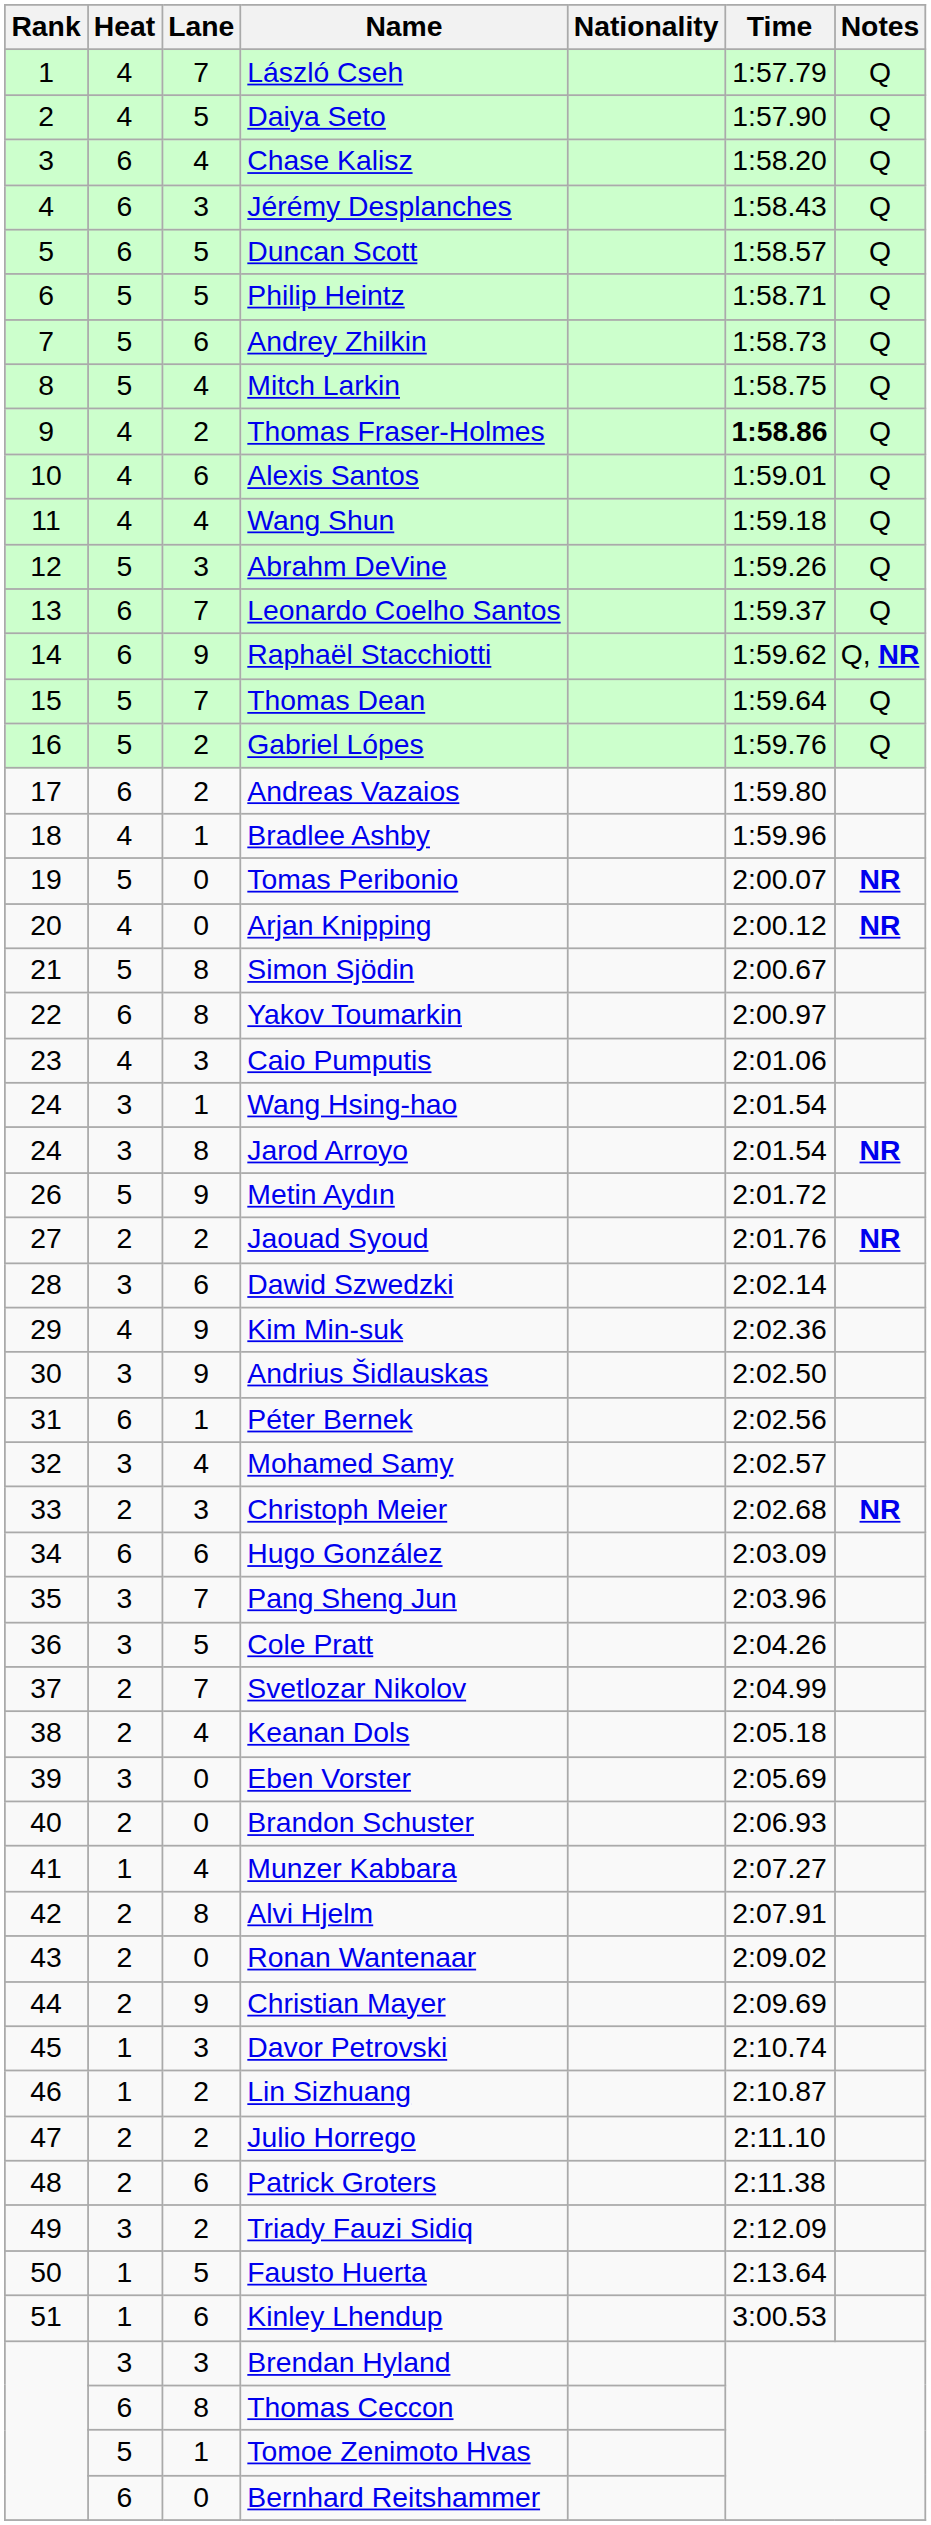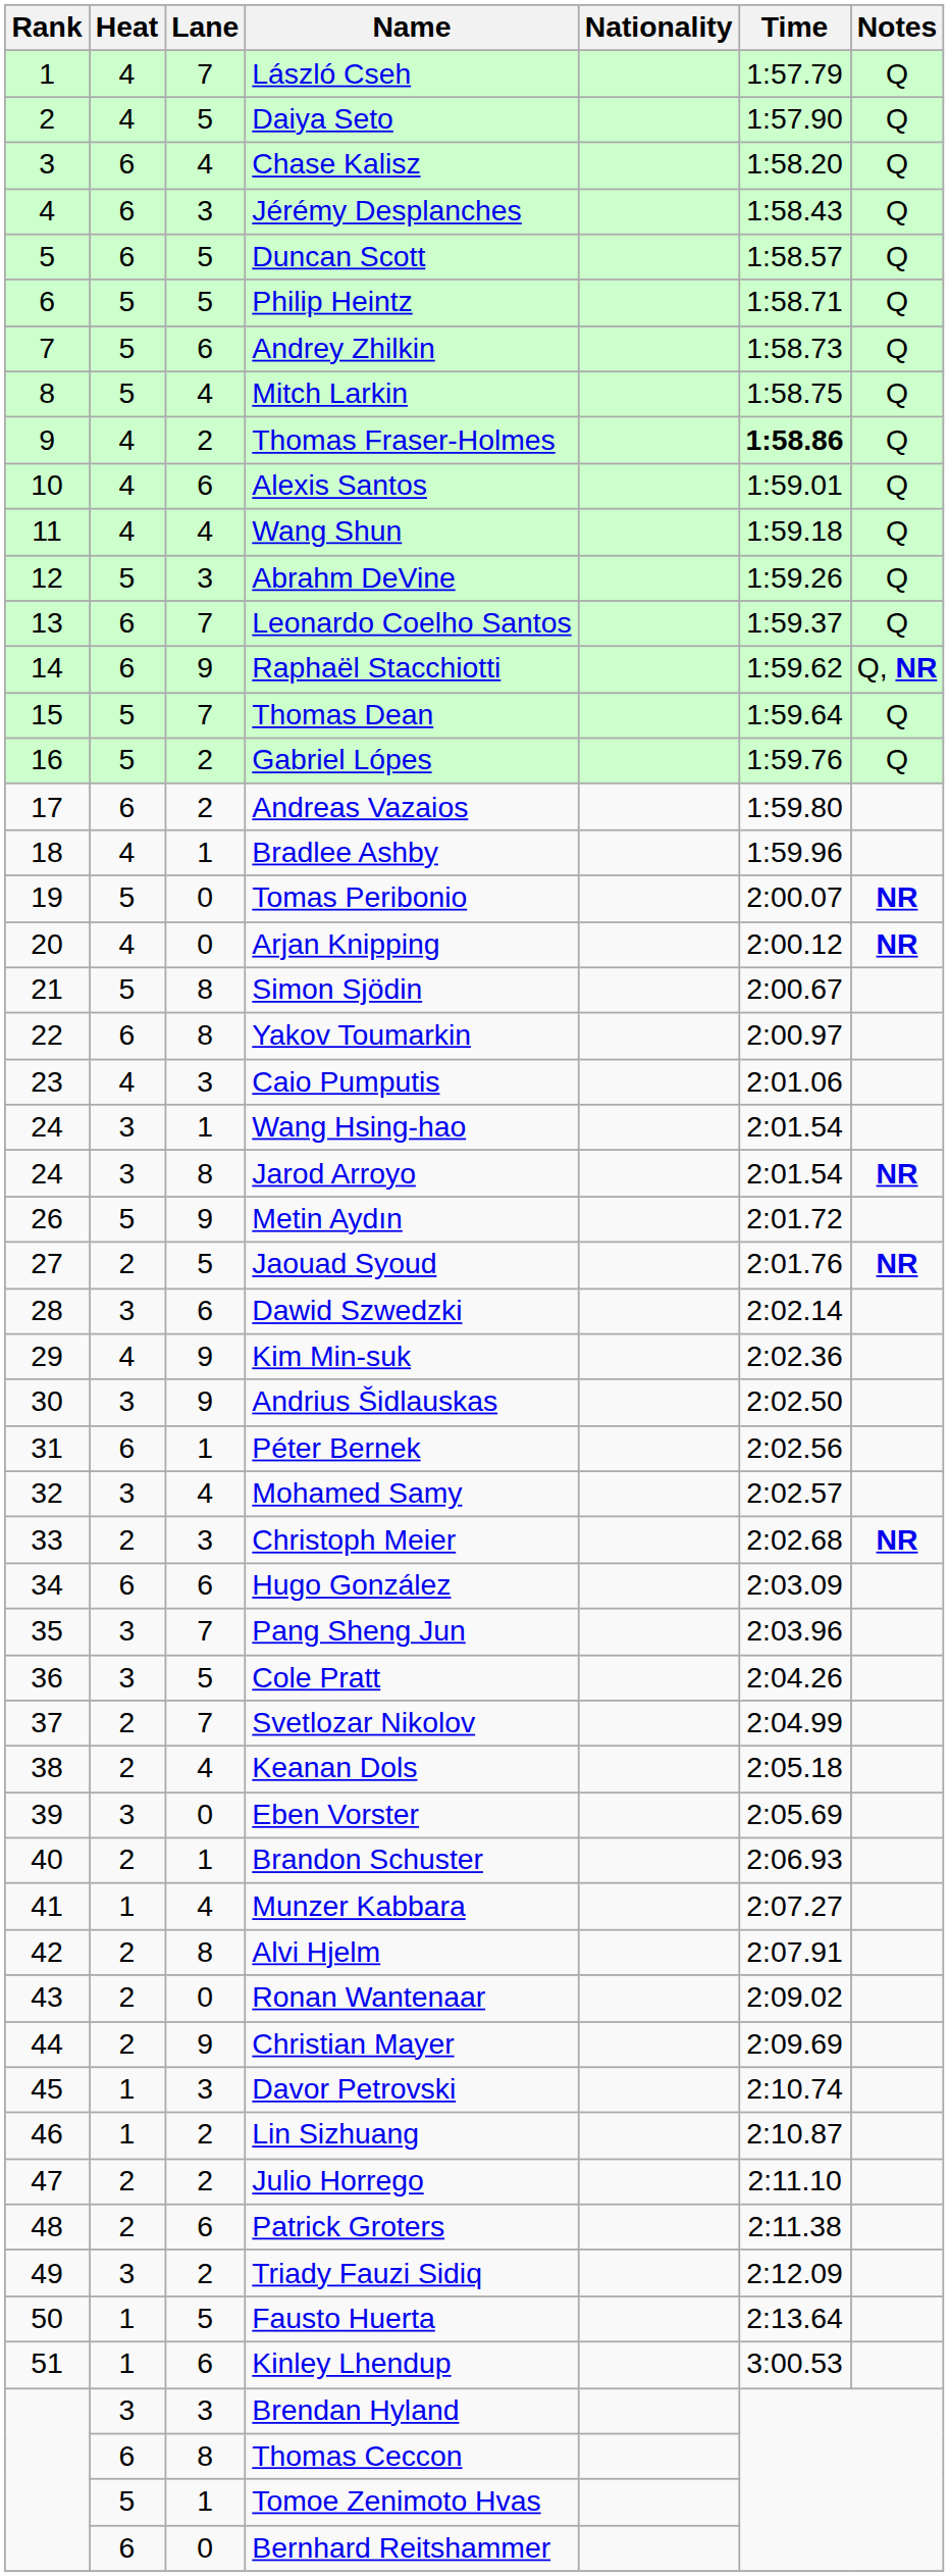 <table class="wikitable sortable" style="text-align:center">
 <tr>
 <th>Rank</th>
 <th>Heat</th>
 <th>Lane</th>
 <th>Name</th>
 <th>Nationality</th>
 <th>Time</th>
 <th>Notes</th>
 </tr>
 <tr bgcolor=ccffcc>
 <td>1</td>
 <td>4</td>
 <td>7</td>
 <td align=left><a href='#'>László Cseh</a></td>
 <td align=left></td>
 <td>1:57.79</td>
 <td>Q</td>
 </tr>
 <tr bgcolor=ccffcc>
 <td>2</td>
 <td>4</td>
 <td>5</td>
 <td align=left><a href='#'>Daiya Seto</a></td>
 <td align=left></td>
 <td>1:57.90</td>
 <td>Q</td>
 </tr>
 <tr bgcolor=ccffcc>
 <td>3</td>
 <td>6</td>
 <td>4</td>
 <td align=left><a href='#'>Chase Kalisz</a></td>
 <td align=left></td>
 <td>1:58.20</td>
 <td>Q</td>
 </tr>
 <tr bgcolor=ccffcc>
 <td>4</td>
 <td>6</td>
 <td>3</td>
 <td align=left><a href='#'>Jérémy Desplanches</a></td>
 <td align=left></td>
 <td>1:58.43</td>
 <td>Q</td>
 </tr>
 <tr bgcolor=ccffcc>
 <td>5</td>
 <td>6</td>
 <td>5</td>
 <td align=left><a href='#'>Duncan Scott</a></td>
 <td align=left></td>
 <td>1:58.57</td>
 <td>Q</td>
 </tr>
 <tr bgcolor=ccffcc>
 <td>6</td>
 <td>5</td>
 <td>5</td>
 <td align=left><a href='#'>Philip Heintz</a></td>
 <td align=left></td>
 <td>1:58.71</td>
 <td>Q</td>
 </tr>
 <tr bgcolor=ccffcc>
 <td>7</td>
 <td>5</td>
 <td>6</td>
 <td align=left><a href='#'>Andrey Zhilkin</a></td>
 <td align=left></td>
 <td>1:58.73</td>
 <td>Q</td>
 </tr>
 <tr bgcolor=ccffcc>
 <td>8</td>
 <td>5</td>
 <td>4</td>
 <td align=left><a href='#'>Mitch Larkin</a></td>
 <td align=left></td>
 <td>1:58.75</td>
 <td>Q</td>
 </tr>
 <tr bgcolor=ccffcc>
 <td>9</td>
 <td>4</td>
 <td>2</td>
 <td align=left><a href='#'>Thomas Fraser-Holmes</a></td>
 <td align=left></td>
 <td><strong>1:58.86</strong></td>
 <td>Q</td>
 </tr>
 <tr bgcolor=ccffcc>
 <td>10</td>
 <td>4</td>
 <td>6</td>
 <td align=left><a href='#'>Alexis Santos</a></td>
 <td align=left></td>
 <td>1:59.01</td>
 <td>Q</td>
 </tr>
 <tr bgcolor=ccffcc>
 <td>11</td>
 <td>4</td>
 <td>4</td>
 <td align=left><a href='#'>Wang Shun</a></td>
 <td align=left></td>
 <td>1:59.18</td>
 <td>Q</td>
 </tr>
 <tr bgcolor=ccffcc>
 <td>12</td>
 <td>5</td>
 <td>3</td>
 <td align=left><a href='#'>Abrahm DeVine</a></td>
 <td align=left></td>
 <td>1:59.26</td>
 <td>Q</td>
 </tr>
 <tr bgcolor=ccffcc>
 <td>13</td>
 <td>6</td>
 <td>7</td>
 <td align=left><a href='#'>Leonardo Coelho Santos</a></td>
 <td align=left></td>
 <td>1:59.37</td>
 <td>Q</td>
 </tr>
 <tr bgcolor=ccffcc>
 <td>14</td>
 <td>6</td>
 <td>9</td>
 <td align=left><a href='#'>Raphaël Stacchiotti</a></td>
 <td align=left></td>
 <td>1:59.62</td>
 <td>Q, <strong><a href='#'>NR</a></strong></td>
 </tr>
 <tr bgcolor=ccffcc>
 <td>15</td>
 <td>5</td>
 <td>7</td>
 <td align=left><a href='#'>Thomas Dean</a></td>
 <td align=left></td>
 <td>1:59.64</td>
 <td>Q</td>
 </tr>
 <tr bgcolor=ccffcc>
 <td>16</td>
 <td>5</td>
 <td>2</td>
 <td align=left><a href='#'>Gabriel Lópes</a></td>
 <td align=left></td>
 <td>1:59.76</td>
 <td>Q</td>
 </tr>
 <tr>
 <td>17</td>
 <td>6</td>
 <td>2</td>
 <td align=left><a href='#'>Andreas Vazaios</a></td>
 <td align=left></td>
 <td>1:59.80</td>
 <td></td>
 </tr>
 <tr>
 <td>18</td>
 <td>4</td>
 <td>1</td>
 <td align=left><a href='#'>Bradlee Ashby</a></td>
 <td align=left></td>
 <td>1:59.96</td>
 <td></td>
 </tr>
 <tr>
 <td>19</td>
 <td>5</td>
 <td>0</td>
 <td align=left><a href='#'>Tomas Peribonio</a></td>
 <td align=left></td>
 <td>2:00.07</td>
 <td><strong><a href='#'>NR</a></strong></td>
 </tr>
 <tr>
 <td>20</td>
 <td>4</td>
 <td>0</td>
 <td align=left><a href='#'>Arjan Knipping</a></td>
 <td align=left></td>
 <td>2:00.12</td>
 <td><strong><a href='#'>NR</a></strong></td>
 </tr>
 <tr>
 <td>21</td>
 <td>5</td>
 <td>8</td>
 <td align=left><a href='#'>Simon Sjödin</a></td>
 <td align=left></td>
 <td>2:00.67</td>
 <td></td>
 </tr>
 <tr>
 <td>22</td>
 <td>6</td>
 <td>8</td>
 <td align=left><a href='#'>Yakov Toumarkin</a></td>
 <td align=left></td>
 <td>2:00.97</td>
 <td></td>
 </tr>
 <tr>
 <td>23</td>
 <td>4</td>
 <td>3</td>
 <td align=left><a href='#'>Caio Pumputis</a></td>
 <td align=left></td>
 <td>2:01.06</td>
 <td></td>
 </tr>
 <tr>
 <td>24</td>
 <td>3</td>
 <td>1</td>
 <td align=left><a href='#'>Wang Hsing-hao</a></td>
 <td align=left></td>
 <td>2:01.54</td>
 <td></td>
 </tr>
 <tr>
 <td>24</td>
 <td>3</td>
 <td>8</td>
 <td align=left><a href='#'>Jarod Arroyo</a></td>
 <td align=left></td>
 <td>2:01.54</td>
 <td><strong><a href='#'>NR</a></strong></td>
 </tr>
 <tr>
 <td>26</td>
 <td>5</td>
 <td>9</td>
 <td align=left><a href='#'>Metin Aydın</a></td>
 <td align=left></td>
 <td>2:01.72</td>
 <td></td>
 </tr>
 <tr>
 <td>27</td>
 <td>2</td>
-<td>2</td>
+<td>5</td>
 <td align=left><a href='#'>Jaouad Syoud</a></td>
 <td align=left></td>
 <td>2:01.76</td>
 <td><strong><a href='#'>NR</a></strong></td>
 </tr>
 <tr>
 <td>28</td>
 <td>3</td>
 <td>6</td>
 <td align=left><a href='#'>Dawid Szwedzki</a></td>
 <td align=left></td>
 <td>2:02.14</td>
 <td></td>
 </tr>
 <tr>
 <td>29</td>
 <td>4</td>
 <td>9</td>
 <td align=left><a href='#'>Kim Min-suk</a></td>
 <td align=left></td>
 <td>2:02.36</td>
 <td></td>
 </tr>
 <tr>
 <td>30</td>
 <td>3</td>
 <td>9</td>
 <td align=left><a href='#'>Andrius Šidlauskas</a></td>
 <td align=left></td>
 <td>2:02.50</td>
 <td></td>
 </tr>
 <tr>
 <td>31</td>
 <td>6</td>
 <td>1</td>
 <td align=left><a href='#'>Péter Bernek</a></td>
 <td align=left></td>
 <td>2:02.56</td>
 <td></td>
 </tr>
 <tr>
 <td>32</td>
 <td>3</td>
 <td>4</td>
 <td align=left><a href='#'>Mohamed Samy</a></td>
 <td align=left></td>
 <td>2:02.57</td>
 <td></td>
 </tr>
 <tr>
 <td>33</td>
 <td>2</td>
 <td>3</td>
 <td align=left><a href='#'>Christoph Meier</a></td>
 <td align=left></td>
 <td>2:02.68</td>
 <td><strong><a href='#'>NR</a></strong></td>
 </tr>
 <tr>
 <td>34</td>
 <td>6</td>
 <td>6</td>
 <td align=left><a href='#'>Hugo González</a></td>
 <td align=left></td>
 <td>2:03.09</td>
 <td></td>
 </tr>
 <tr>
 <td>35</td>
 <td>3</td>
 <td>7</td>
 <td align=left><a href='#'>Pang Sheng Jun</a></td>
 <td align=left></td>
 <td>2:03.96</td>
 <td></td>
 </tr>
 <tr>
 <td>36</td>
 <td>3</td>
 <td>5</td>
 <td align=left><a href='#'>Cole Pratt</a></td>
 <td align=left></td>
 <td>2:04.26</td>
 <td></td>
 </tr>
 <tr>
 <td>37</td>
 <td>2</td>
 <td>7</td>
 <td align=left><a href='#'>Svetlozar Nikolov</a></td>
 <td align=left></td>
 <td>2:04.99</td>
 <td></td>
 </tr>
 <tr>
 <td>38</td>
 <td>2</td>
 <td>4</td>
 <td align=left><a href='#'>Keanan Dols</a></td>
 <td align=left></td>
 <td>2:05.18</td>
 <td></td>
 </tr>
 <tr>
 <td>39</td>
 <td>3</td>
 <td>0</td>
 <td align=left><a href='#'>Eben Vorster</a></td>
 <td align=left></td>
 <td>2:05.69</td>
 <td></td>
 </tr>
 <tr>
 <td>40</td>
 <td>2</td>
-<td>0</td>
+<td>1</td>
 <td align=left><a href='#'>Brandon Schuster</a></td>
 <td align=left></td>
 <td>2:06.93</td>
 <td></td>
 </tr>
 <tr>
 <td>41</td>
 <td>1</td>
 <td>4</td>
 <td align=left><a href='#'>Munzer Kabbara</a></td>
 <td align=left></td>
 <td>2:07.27</td>
 <td></td>
 </tr>
 <tr>
 <td>42</td>
 <td>2</td>
 <td>8</td>
 <td align=left><a href='#'>Alvi Hjelm</a></td>
 <td align=left></td>
 <td>2:07.91</td>
 <td></td>
 </tr>
 <tr>
 <td>43</td>
 <td>2</td>
 <td>0</td>
 <td align=left><a href='#'>Ronan Wantenaar</a></td>
 <td align=left></td>
 <td>2:09.02</td>
 <td></td>
 </tr>
 <tr>
 <td>44</td>
 <td>2</td>
 <td>9</td>
 <td align=left><a href='#'>Christian Mayer</a></td>
 <td align=left></td>
 <td>2:09.69</td>
 <td></td>
 </tr>
 <tr>
 <td>45</td>
 <td>1</td>
 <td>3</td>
 <td align=left><a href='#'>Davor Petrovski</a></td>
 <td align=left></td>
 <td>2:10.74</td>
 <td></td>
 </tr>
 <tr>
 <td>46</td>
 <td>1</td>
 <td>2</td>
 <td align=left><a href='#'>Lin Sizhuang</a></td>
 <td align=left></td>
 <td>2:10.87</td>
 <td></td>
 </tr>
 <tr>
 <td>47</td>
 <td>2</td>
 <td>2</td>
 <td align=left><a href='#'>Julio Horrego</a></td>
 <td align=left></td>
 <td>2:11.10</td>
 <td></td>
 </tr>
 <tr>
 <td>48</td>
 <td>2</td>
 <td>6</td>
 <td align=left><a href='#'>Patrick Groters</a></td>
 <td align=left></td>
 <td>2:11.38</td>
 <td></td>
 </tr>
 <tr>
 <td>49</td>
 <td>3</td>
 <td>2</td>
 <td align=left><a href='#'>Triady Fauzi Sidiq</a></td>
 <td align=left></td>
 <td>2:12.09</td>
 <td></td>
 </tr>
 <tr>
 <td>50</td>
 <td>1</td>
 <td>5</td>
 <td align=left><a href='#'>Fausto Huerta</a></td>
 <td align=left></td>
 <td>2:13.64</td>
 <td></td>
 </tr>
 <tr>
 <td>51</td>
 <td>1</td>
 <td>6</td>
 <td align=left><a href='#'>Kinley Lhendup</a></td>
 <td align=left></td>
 <td>3:00.53</td>
 <td></td>
 </tr>
 <tr>
 <td rowspan=4></td>
 <td>3</td>
 <td>3</td>
 <td align=left><a href='#'>Brendan Hyland</a></td>
 <td align=left></td>
 <td colspan=2 rowspan=4></td>
 </tr>
 <tr>
 <td>6</td>
 <td>8</td>
 <td align=left><a href='#'>Thomas Ceccon</a></td>
 <td align=left></td>
 </tr>
 <tr>
 <td>5</td>
 <td>1</td>
 <td align=left><a href='#'>Tomoe Zenimoto Hvas</a></td>
 <td align=left></td>
 </tr>
 <tr>
 <td>6</td>
 <td>0</td>
 <td align=left><a href='#'>Bernhard Reitshammer</a></td>
 <td align=left></td>
 </tr>
 </table>
